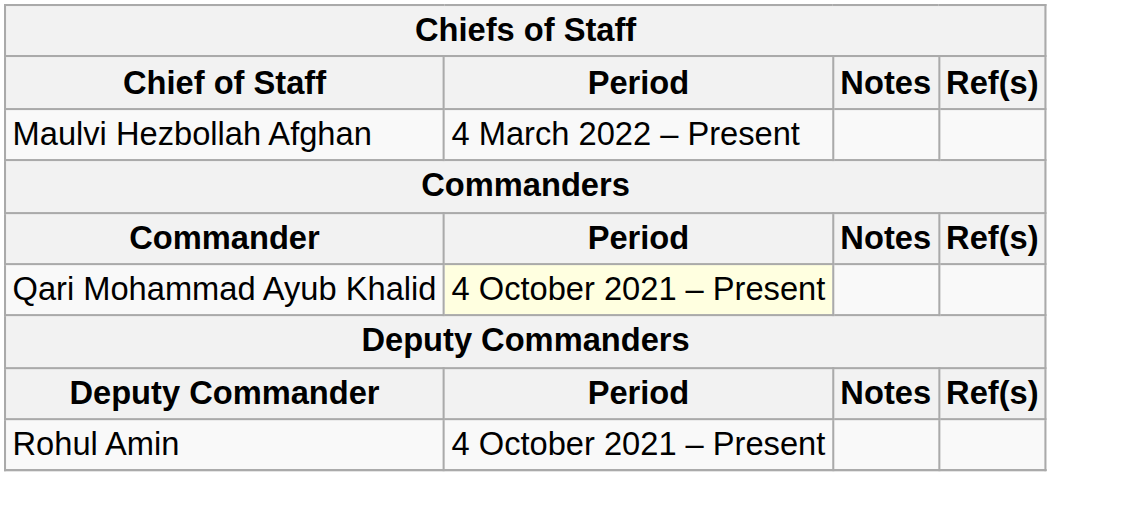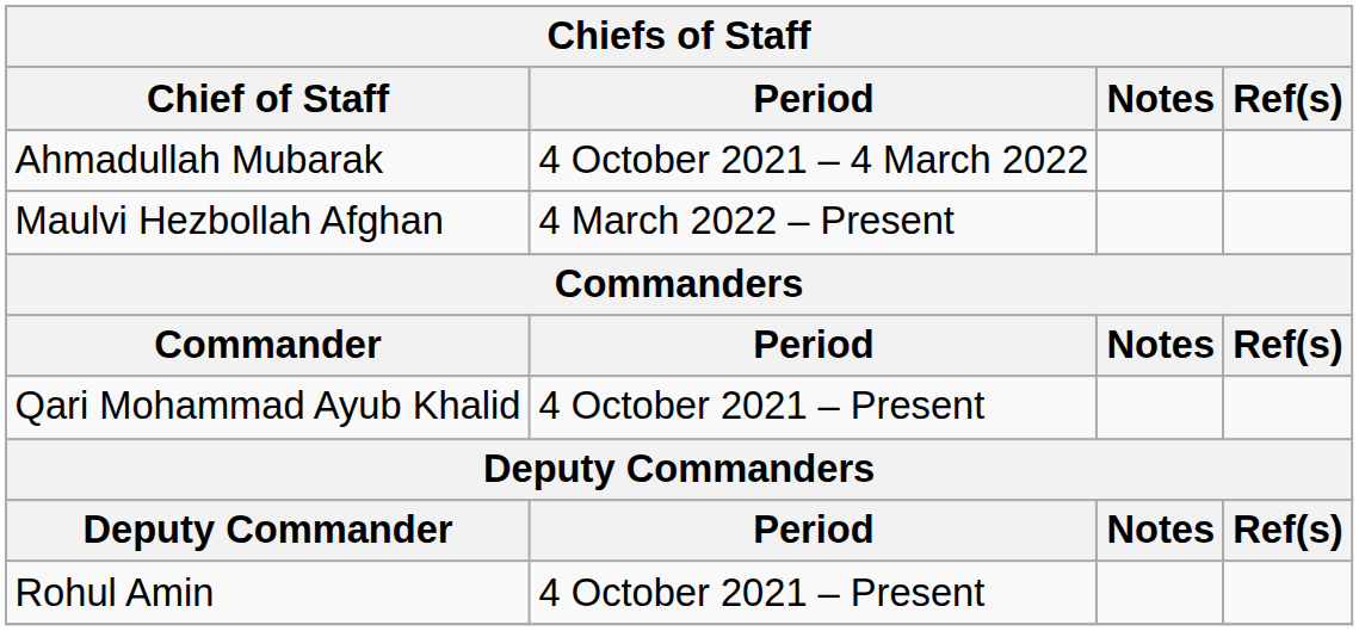 <table class="wikitable">
 <tr>
 <th colspan="4">Chiefs of Staff</th>
 </tr>
 <tr>
 <th>Chief of Staff</th>
 <th>Period</th>
 <th>Notes</th>
 <th>Ref(s)</th>
+</tr>
+<tr>
+<td>Ahmadullah Mubarak</td>
+<td>4 October 2021 – 4 March 2022</td>
+<td></td>
+<td></td>
 </tr>
 <tr>
 <td>Maulvi Hezbollah Afghan</td>
 <td>4 March 2022 – Present</td>
 <td></td>
 <td></td>
 </tr>
 <tr>
 <th colspan="4">Commanders</th>
 </tr>
 <tr>
 <th>Commander</th>
 <th>Period</th>
 <th>Notes</th>
 <th>Ref(s)</th>
 </tr>
 <tr>
 <td>Qari Mohammad Ayub Khalid</td>
-<td style="background: lightyellow;">4 October 2021 – Present</td>
+<td>4 October 2021 – Present</td>
 <td></td>
 <td></td>
 </tr>
 <tr>
 <th colspan="4">Deputy Commanders</th>
 </tr>
 <tr>
 <th>Deputy Commander</th>
 <th>Period</th>
 <th>Notes</th>
 <th>Ref(s)</th>
 </tr>
 <tr>
 <td>Rohul Amin</td>
 <td>4 October 2021 – Present</td>
 <td></td>
 <td></td>
 </tr>
 <tr>
 </tr>
 </table>
